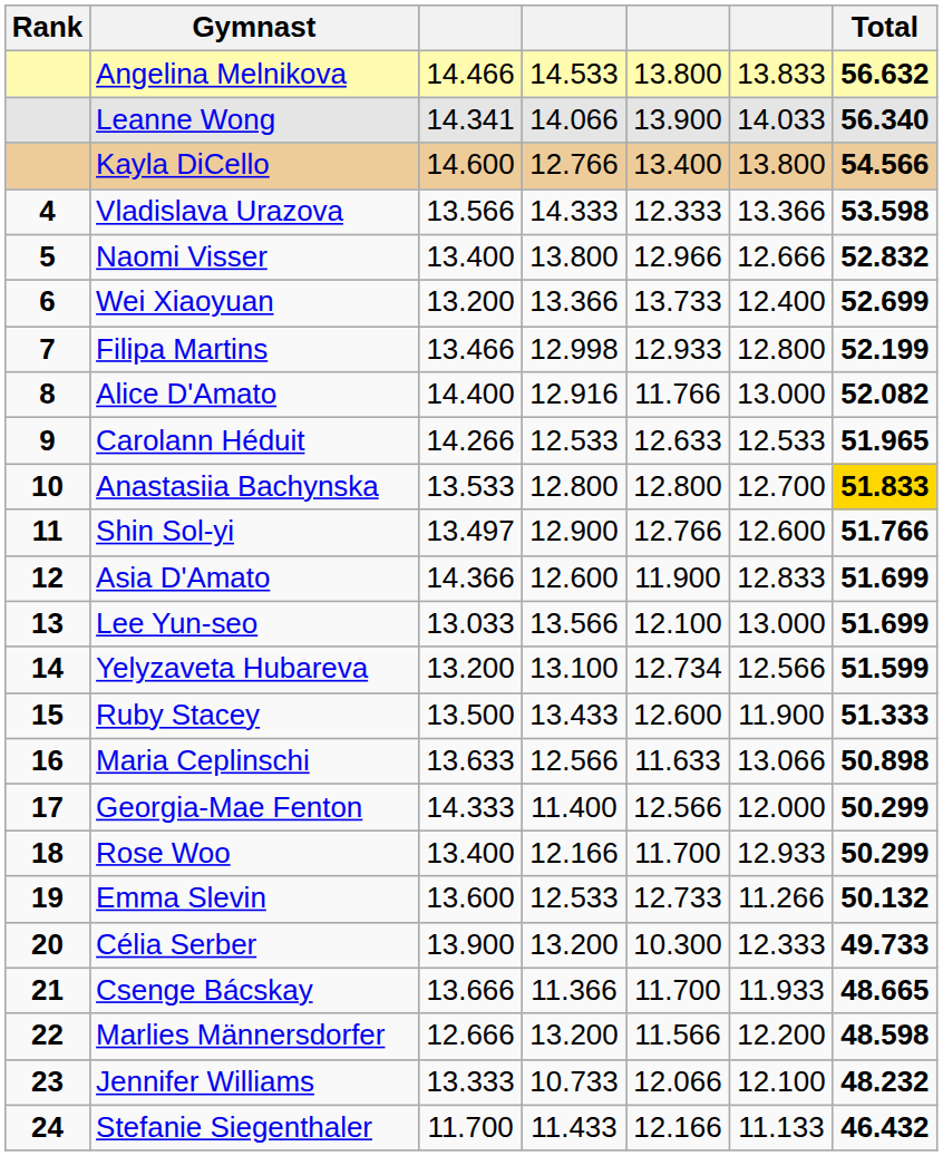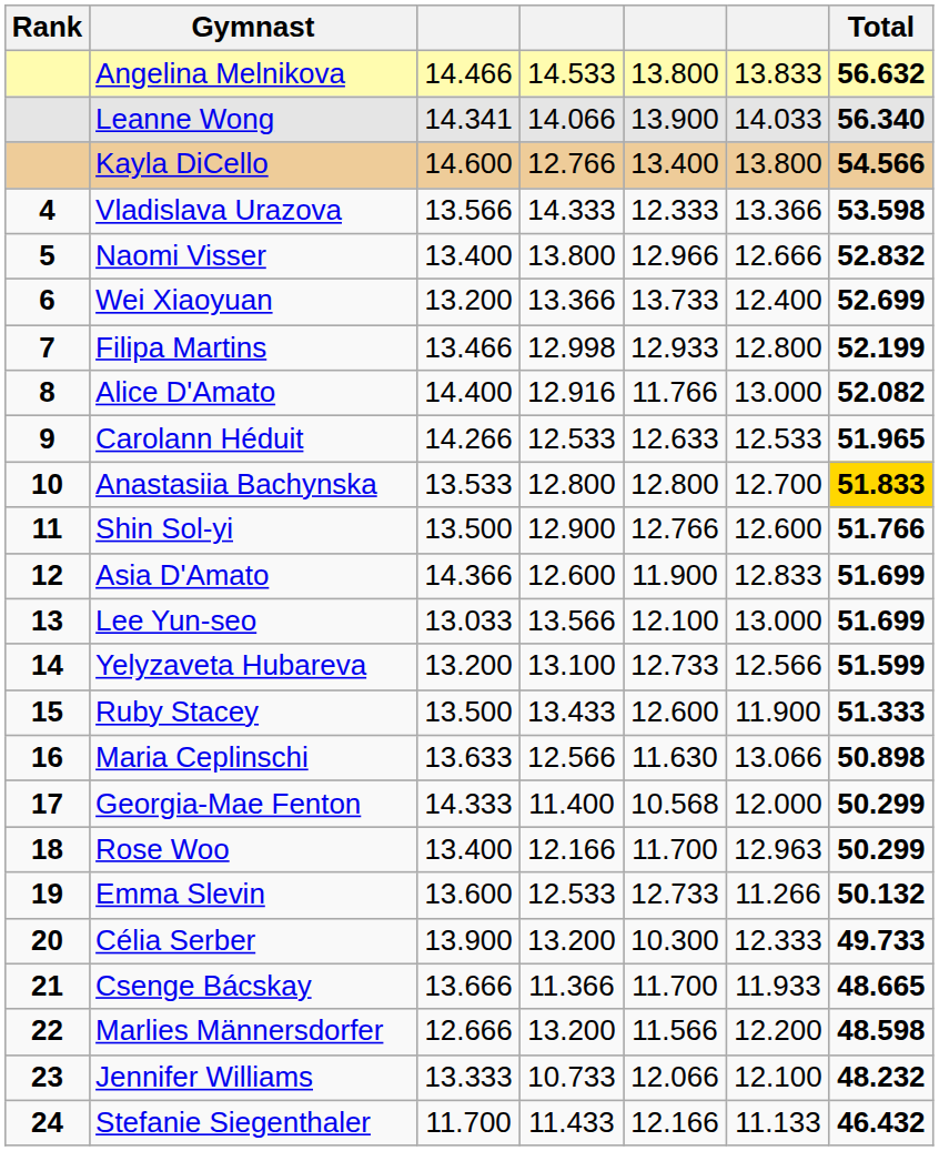 <table class="wikitable sortable" style="text-align:center; font-size:100%">
 <tr>
 <th scope="col" style="width:15px;">Rank</th>
 <th scope="col" style="width:175px;">Gymnast</th>
 <th scope="col" style="width:50px;"></th>
 <th scope="col" style="width:50px;"></th>
 <th scope="col" style="width:50px;"></th>
 <th scope="col" style="width:50px;"></th>
 <th scope="col" style="width:50px;">Total</th>
 </tr>
 <tr style="background:#fffcaf;">
 <td scope="row" style="text-align:center;"><strong></strong></td>
 <td style="text-align:left;"> <a href='#'>Angelina Melnikova</a></td>
 <td>14.466</td>
 <td>14.533</td>
 <td>13.800</td>
 <td>13.833</td>
 <td><strong>56.632</strong></td>
 </tr>
 <tr style="background:#e5e5e5;">
 <td scope="row" style="text-align:center;"><strong></strong></td>
 <td style="text-align:left;"> <a href='#'>Leanne Wong</a></td>
 <td>14.341</td>
 <td>14.066</td>
 <td>13.900</td>
 <td>14.033</td>
 <td><strong>56.340</strong></td>
 </tr>
 <tr style="background:#ec9;">
 <td scope="row" style="text-align:center;"><strong></strong></td>
 <td style="text-align:left;"> <a href='#'>Kayla DiCello</a></td>
 <td>14.600</td>
 <td>12.766</td>
 <td>13.400</td>
 <td>13.800</td>
 <td><strong>54.566</strong></td>
 </tr>
 <tr>
 <td scope="row" style="text-align:center;"><strong>4</strong></td>
 <td style="text-align:left;"> <a href='#'>Vladislava Urazova</a></td>
 <td>13.566</td>
 <td>14.333</td>
 <td>12.333</td>
 <td>13.366</td>
 <td><strong>53.598</strong></td>
 </tr>
 <tr>
 <td scope="row" style="text-align:center;"><strong>5</strong></td>
 <td style="text-align:left;"> <a href='#'>Naomi Visser</a></td>
 <td>13.400</td>
 <td>13.800</td>
 <td>12.966</td>
 <td>12.666</td>
 <td><strong>52.832</strong></td>
 </tr>
 <tr>
 <td scope="row" style="text-align:center;"><strong>6</strong></td>
 <td style="text-align:left;"> <a href='#'>Wei Xiaoyuan</a></td>
 <td>13.200</td>
 <td>13.366</td>
 <td>13.733</td>
 <td>12.400</td>
 <td><strong>52.699</strong></td>
 </tr>
 <tr>
 <td scope="row" style="text-align:center;"><strong>7</strong></td>
 <td style="text-align:left;"> <a href='#'>Filipa Martins</a></td>
 <td>13.466</td>
 <td>12.998</td>
 <td>12.933</td>
 <td>12.800</td>
 <td><strong>52.199</strong></td>
 </tr>
 <tr>
 <td scope="row" style="text-align:center;"><strong>8</strong></td>
 <td style="text-align:left;"> <a href='#'>Alice D'Amato</a></td>
 <td>14.400</td>
 <td>12.916</td>
 <td>11.766</td>
 <td>13.000</td>
 <td><strong>52.082</strong></td>
 </tr>
 <tr>
 <td scope="row" style="text-align:center;"><strong>9</strong></td>
 <td style="text-align:left;"> <a href='#'>Carolann Héduit</a></td>
 <td>14.266</td>
 <td>12.533</td>
 <td>12.633</td>
 <td>12.533</td>
 <td><strong>51.965</strong></td>
 </tr>
 <tr>
 <td scope="row" style="text-align:center;"><strong>10</strong></td>
 <td style="text-align:left;"> <a href='#'>Anastasiia Bachynska</a></td>
 <td>13.533</td>
 <td>12.800</td>
 <td>12.800</td>
 <td>12.700</td>
 <td style="background: gold;"><strong>51.833</strong></td>
 </tr>
 <tr>
 <td scope="row" style="text-align:center;"><strong>11</strong></td>
 <td style="text-align:left;"> <a href='#'>Shin Sol-yi</a></td>
-<td>13.497</td>
+<td>13.500</td>
 <td>12.900</td>
 <td>12.766</td>
 <td>12.600</td>
 <td><strong>51.766</strong></td>
 </tr>
 <tr>
 <td scope="row" style="text-align:center;"><strong>12</strong></td>
 <td style="text-align:left;"> <a href='#'>Asia D'Amato</a></td>
 <td>14.366</td>
 <td>12.600</td>
 <td>11.900</td>
 <td>12.833</td>
 <td><strong>51.699</strong></td>
 </tr>
 <tr>
 <td scope="row" style="text-align:center;"><strong>13</strong></td>
 <td style="text-align:left;"> <a href='#'>Lee Yun-seo</a></td>
 <td>13.033</td>
 <td>13.566</td>
 <td>12.100</td>
 <td>13.000</td>
 <td><strong>51.699</strong></td>
 </tr>
 <tr>
 <td scope="row" style="text-align:center;"><strong>14</strong></td>
 <td style="text-align:left;"> <a href='#'>Yelyzaveta Hubareva</a></td>
 <td>13.200</td>
 <td>13.100</td>
-<td>12.734</td>
+<td>12.733</td>
 <td>12.566</td>
 <td><strong>51.599</strong></td>
 </tr>
 <tr>
 <td scope="row" style="text-align:center;"><strong>15</strong></td>
 <td style="text-align:left;"> <a href='#'>Ruby Stacey</a></td>
 <td>13.500</td>
 <td>13.433</td>
 <td>12.600</td>
 <td>11.900</td>
 <td><strong>51.333</strong></td>
 </tr>
 <tr>
 <td scope="row" style="text-align:center;"><strong>16</strong></td>
 <td style="text-align:left;"> <a href='#'>Maria Ceplinschi</a></td>
 <td>13.633</td>
 <td>12.566</td>
-<td>11.633</td>
+<td>11.630</td>
 <td>13.066</td>
 <td><strong>50.898</strong></td>
 </tr>
 <tr>
 <td scope="row" style="text-align:center;"><strong>17</strong></td>
 <td style="text-align:left;"> <a href='#'>Georgia-Mae Fenton</a></td>
 <td>14.333</td>
 <td>11.400</td>
-<td>12.566</td>
+<td>10.568</td>
 <td>12.000</td>
 <td><strong>50.299</strong></td>
 </tr>
 <tr>
 <td scope="row" style="text-align:center;"><strong>18</strong></td>
 <td style="text-align:left;"> <a href='#'>Rose Woo</a></td>
 <td>13.400</td>
 <td>12.166</td>
 <td>11.700</td>
-<td>12.933</td>
+<td>12.963</td>
 <td><strong>50.299</strong></td>
 </tr>
 <tr>
 <td scope="row" style="text-align:center;"><strong>19</strong></td>
 <td style="text-align:left;"> <a href='#'>Emma Slevin</a></td>
 <td>13.600</td>
 <td>12.533</td>
 <td>12.733</td>
 <td>11.266</td>
 <td><strong>50.132</strong></td>
 </tr>
 <tr>
 <td scope="row" style="text-align:center;"><strong>20</strong></td>
 <td style="text-align:left;"> <a href='#'>Célia Serber</a></td>
 <td>13.900</td>
 <td>13.200</td>
 <td>10.300</td>
 <td>12.333</td>
 <td><strong>49.733</strong></td>
 </tr>
 <tr>
 <td scope="row" style="text-align:center;"><strong>21</strong></td>
 <td style="text-align:left;"> <a href='#'>Csenge Bácskay</a></td>
 <td>13.666</td>
 <td>11.366</td>
 <td>11.700</td>
 <td>11.933</td>
 <td><strong>48.665</strong></td>
 </tr>
 <tr>
 <td scope="row" style="text-align:center;"><strong>22</strong></td>
 <td style="text-align:left;"> <a href='#'>Marlies Männersdorfer</a></td>
 <td>12.666</td>
 <td>13.200</td>
 <td>11.566</td>
 <td>12.200</td>
 <td><strong>48.598</strong></td>
 </tr>
 <tr>
 <td scope="row" style="text-align:center;"><strong>23</strong></td>
 <td style="text-align:left;"> <a href='#'>Jennifer Williams</a></td>
 <td>13.333</td>
 <td>10.733</td>
 <td>12.066</td>
 <td>12.100</td>
 <td><strong>48.232</strong></td>
 </tr>
 <tr>
 <td scope="row" style="text-align:center;"><strong>24</strong></td>
 <td style="text-align:left;"> <a href='#'>Stefanie Siegenthaler</a></td>
 <td>11.700</td>
 <td>11.433</td>
 <td>12.166</td>
 <td>11.133</td>
 <td><strong>46.432</strong></td>
 </tr>
 </table>
